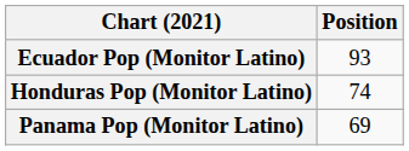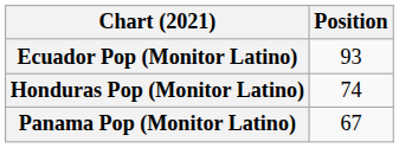 <table class="wikitable plainrowheaders sortable" style="text-align:center">
 <tr>
 <th scope="col">Chart (2021)</th>
 <th scope="col">Position</th>
 </tr>
 <tr>
 <th scope="row">Ecuador Pop (Monitor Latino)</th>
 <td>93</td>
 </tr>
 <tr>
 <th scope="row">Honduras Pop (Monitor Latino)</th>
 <td>74</td>
 </tr>
 <tr>
 <th scope="row">Panama Pop (Monitor Latino)</th>
-<td>69</td>
+<td>67</td>
 </tr>
 </table>
